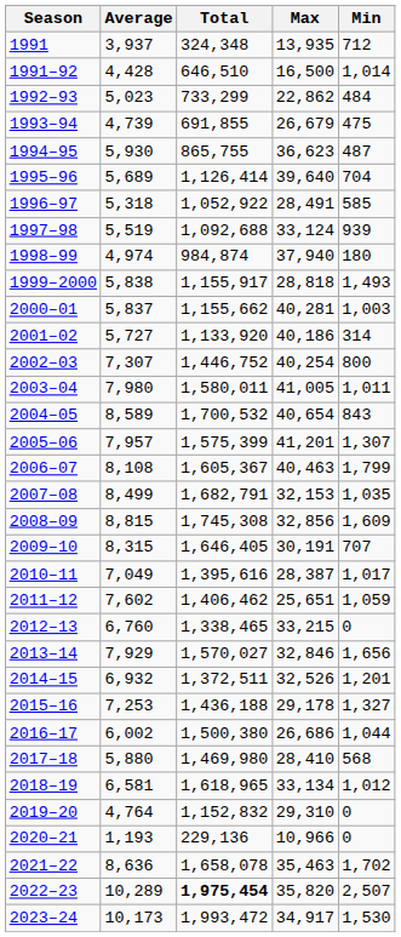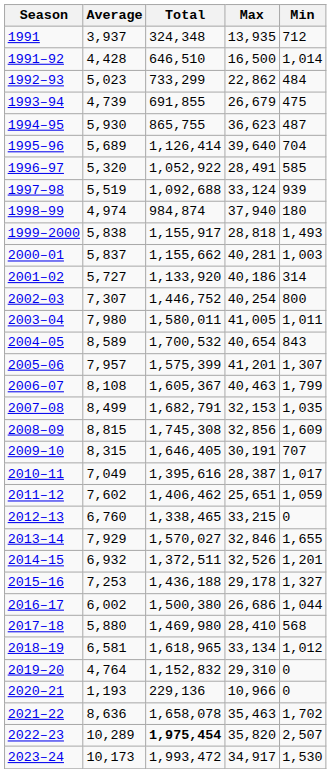 <table class="wikitable sortable">
 <tr>
 <th>Season</th>
 <th>Average</th>
 <th>Total</th>
 <th>Max</th>
 <th>Min</th>
 </tr>
 <tr>
 <td><a href='#'>1991</a></td>
 <td>3,937</td>
 <td>324,348</td>
 <td>13,935</td>
 <td>712</td>
 </tr>
 <tr>
 <td><a href='#'>1991–92</a></td>
 <td>4,428</td>
 <td>646,510</td>
 <td>16,500</td>
 <td>1,014</td>
 </tr>
 <tr>
 <td><a href='#'>1992–93</a></td>
 <td>5,023</td>
 <td>733,299</td>
 <td>22,862</td>
 <td>484</td>
 </tr>
 <tr>
 <td><a href='#'>1993–94</a></td>
 <td>4,739</td>
 <td>691,855</td>
 <td>26,679</td>
 <td>475</td>
 </tr>
 <tr>
 <td><a href='#'>1994–95</a></td>
 <td>5,930</td>
 <td>865,755</td>
 <td>36,623</td>
 <td>487</td>
 </tr>
 <tr>
 <td><a href='#'>1995–96</a></td>
 <td>5,689</td>
 <td>1,126,414</td>
 <td>39,640</td>
 <td>704</td>
 </tr>
 <tr>
 <td><a href='#'>1996–97</a></td>
-<td>5,318</td>
+<td>5,320</td>
 <td>1,052,922</td>
 <td>28,491</td>
 <td>585</td>
 </tr>
 <tr>
 <td><a href='#'>1997–98</a></td>
 <td>5,519</td>
 <td>1,092,688</td>
 <td>33,124</td>
 <td>939</td>
 </tr>
 <tr>
 <td><a href='#'>1998–99</a></td>
 <td>4,974</td>
 <td>984,874</td>
 <td>37,940</td>
 <td>180</td>
 </tr>
 <tr>
 <td><a href='#'>1999–2000</a></td>
 <td>5,838</td>
 <td>1,155,917</td>
 <td>28,818</td>
 <td>1,493</td>
 </tr>
 <tr>
 <td><a href='#'>2000–01</a></td>
 <td>5,837</td>
 <td>1,155,662</td>
 <td>40,281</td>
 <td>1,003</td>
 </tr>
 <tr>
 <td><a href='#'>2001–02</a></td>
 <td>5,727</td>
 <td>1,133,920</td>
 <td>40,186</td>
 <td>314</td>
 </tr>
 <tr>
 <td><a href='#'>2002–03</a></td>
 <td>7,307</td>
 <td>1,446,752</td>
 <td>40,254</td>
 <td>800</td>
 </tr>
 <tr>
 <td><a href='#'>2003–04</a></td>
 <td>7,980</td>
 <td>1,580,011</td>
 <td>41,005</td>
 <td>1,011</td>
 </tr>
 <tr>
 <td><a href='#'>2004–05</a></td>
 <td>8,589</td>
 <td>1,700,532</td>
 <td>40,654</td>
 <td>843</td>
 </tr>
 <tr>
 <td><a href='#'>2005–06</a></td>
 <td>7,957</td>
 <td>1,575,399</td>
 <td>41,201</td>
 <td>1,307</td>
 </tr>
 <tr>
 <td><a href='#'>2006–07</a></td>
 <td>8,108</td>
 <td>1,605,367</td>
 <td>40,463</td>
 <td>1,799</td>
 </tr>
 <tr>
 <td><a href='#'>2007–08</a></td>
 <td>8,499</td>
 <td>1,682,791</td>
 <td>32,153</td>
 <td>1,035</td>
 </tr>
 <tr>
 <td><a href='#'>2008–09</a></td>
 <td>8,815</td>
 <td>1,745,308</td>
 <td>32,856</td>
 <td>1,609</td>
 </tr>
 <tr>
 <td><a href='#'>2009–10</a></td>
 <td>8,315</td>
 <td>1,646,405</td>
 <td>30,191</td>
 <td>707</td>
 </tr>
 <tr>
 <td><a href='#'>2010–11</a></td>
 <td>7,049</td>
 <td>1,395,616</td>
 <td>28,387</td>
 <td>1,017</td>
 </tr>
 <tr>
 <td><a href='#'>2011–12</a></td>
 <td>7,602</td>
 <td>1,406,462</td>
 <td>25,651</td>
 <td>1,059</td>
 </tr>
 <tr>
 <td><a href='#'>2012–13</a></td>
 <td>6,760</td>
 <td>1,338,465</td>
 <td>33,215</td>
 <td>0</td>
 </tr>
 <tr>
 <td><a href='#'>2013–14</a></td>
 <td>7,929</td>
 <td>1,570,027</td>
 <td>32,846</td>
-<td>1,656</td>
+<td>1,655</td>
 </tr>
 <tr>
 <td><a href='#'>2014–15</a></td>
 <td>6,932</td>
 <td>1,372,511</td>
 <td>32,526</td>
 <td>1,201</td>
 </tr>
 <tr>
 <td><a href='#'>2015–16</a></td>
 <td>7,253</td>
 <td>1,436,188</td>
 <td>29,178</td>
 <td>1,327</td>
 </tr>
 <tr>
 <td><a href='#'>2016–17</a></td>
 <td>6,002</td>
 <td>1,500,380</td>
 <td>26,686</td>
 <td>1,044</td>
 </tr>
 <tr>
 <td><a href='#'>2017–18</a></td>
 <td>5,880</td>
 <td>1,469,980</td>
 <td>28,410</td>
 <td>568</td>
 </tr>
 <tr>
 <td><a href='#'>2018–19</a></td>
 <td>6,581</td>
 <td>1,618,965</td>
 <td>33,134</td>
 <td>1,012</td>
 </tr>
 <tr>
 <td><a href='#'>2019–20</a></td>
 <td>4,764</td>
 <td>1,152,832</td>
 <td>29,310</td>
 <td>0</td>
 </tr>
 <tr>
 <td><a href='#'>2020–21</a></td>
 <td>1,193</td>
 <td>229,136</td>
 <td>10,966</td>
 <td>0</td>
 </tr>
 <tr>
 <td><a href='#'>2021–22</a></td>
 <td>8,636</td>
 <td>1,658,078</td>
 <td>35,463</td>
 <td>1,702</td>
 </tr>
 <tr>
 <td><a href='#'>2022–23</a></td>
 <td>10,289</td>
 <td><strong>1,975,454</strong></td>
 <td>35,820</td>
 <td>2,507</td>
 </tr>
 <tr>
 <td><a href='#'>2023–24</a></td>
 <td>10,173</td>
 <td>1,993,472</td>
 <td>34,917</td>
 <td>1,530</td>
 </tr>
 </table>
